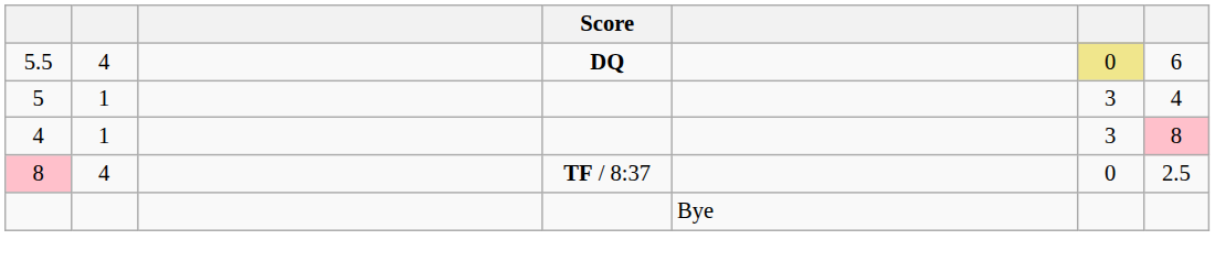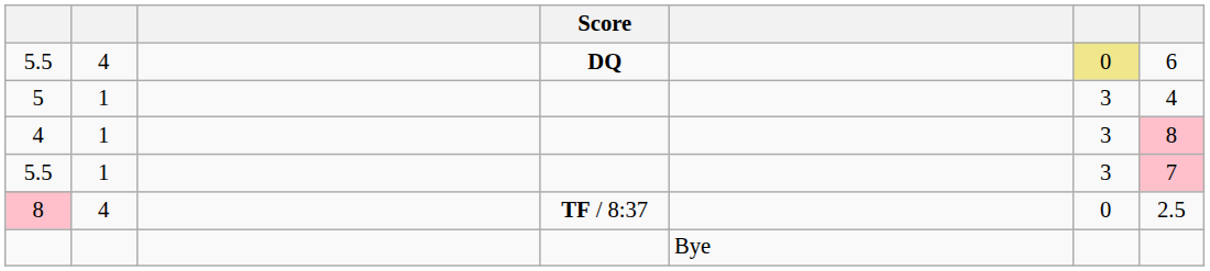 <table class="wikitable" style="text-align: center; font-size:90%" |>
 <tr>
 <th width="35"></th>
 <th width="35"></th>
 <th width="250"></th>
 <th width="75">Score</th>
 <th width="250"></th>
 <th width="35"></th>
 <th width="35"></th>
 </tr>
 <tr>
 <td>5.5</td>
 <td>4</td>
 <td style="text-align:left;"></td>
 <td><strong>DQ</strong></td>
 <td style="text-align:left;"><strong></strong></td>
 <td style="background: khaki;">0</td>
 <td>6</td>
 </tr>
 <tr>
 <td>5</td>
 <td>1</td>
 <td style="text-align:left;"><strong></strong></td>
 <td></td>
 <td style="text-align:left;"></td>
 <td>3</td>
 <td>4</td>
 </tr>
 <tr>
 <td>4</td>
 <td>1</td>
 <td style="text-align:left;"><strong></strong></td>
 <td></td>
 <td style="text-align:left;"></td>
 <td>3</td>
 <td bgcolor=pink>8</td>
 </tr>
 <tr>
+<td>5.5</td>
+<td>1</td>
+<td style="text-align:left;"><strong></strong></td>
+<td></td>
+<td style="text-align:left;"></td>
+<td>3</td>
+<td bgcolor=pink>7</td>
+</tr>
+<tr>
 <td bgcolor=pink>8</td>
 <td>4</td>
 <td style="text-align:left;"></td>
 <td><strong>TF</strong> / 8:37</td>
 <td style="text-align:left;"><strong></strong></td>
 <td>0</td>
 <td>2.5</td>
 </tr>
 <tr>
 <td></td>
 <td></td>
 <td style="text-align:left;"></td>
 <td></td>
 <td style="text-align:left;">Bye</td>
 <td></td>
 <td></td>
 </tr>
 </table>
